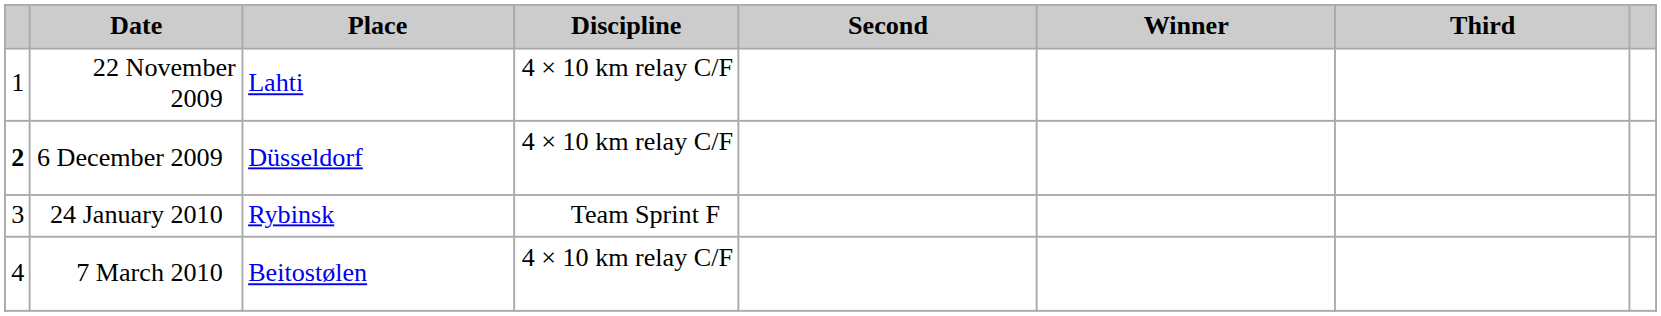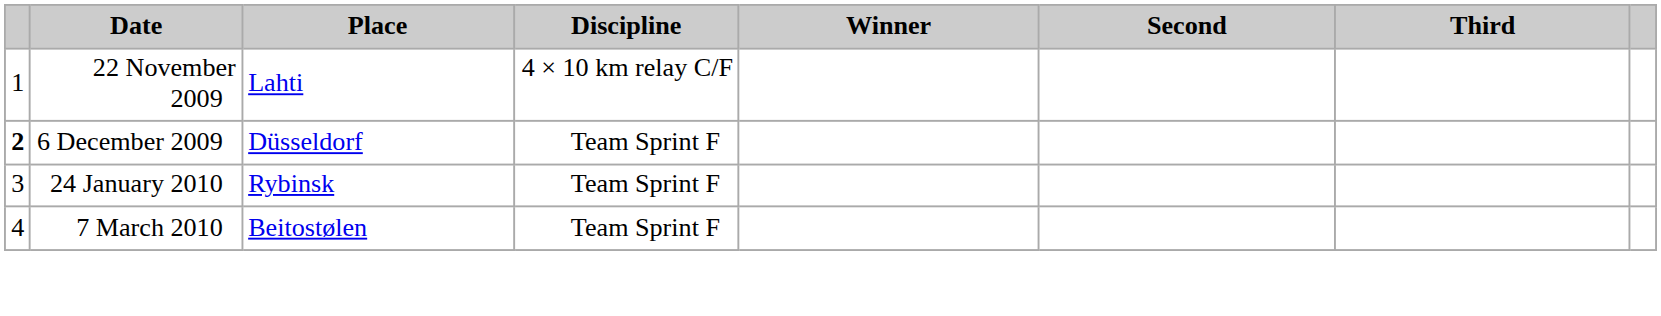 <table class="wikitable plainrowheaders" style="background:#fff; font-size:86%; line-height:16px; border:grey solid 1px; border-collapse:collapse;">
 <tr style="background:#ccc; text-align:center;">
 <th scope="col" style="background:#ccc; width=20 px;"></th>
 <th scope="col" style="background:#ccc; width:120px;">Date</th>
 <th scope="col" style="background:#ccc; width:160px;">Place</th>
 <th scope="col" style="background:#ccc; width:130px;">Discipline</th>
+<th scope="col" style="background:#ccc; width:185px;">Winner</th>
 <th scope="col" style="background:#ccc; width:185px;">Second</th>
-<th scope="col" style="background:#ccc; width:185px;">Winner</th>
 <th scope="col" style="background:#ccc; width:185px;">Third</th>
 <th scope="col" style="background:#ccc; width:10px;"></th>
 </tr>
 <tr>
 <td align=center>1</td>
 <td align=right>22 November 2009  </td>
 <td> <a href='#'>Lahti</a></td>
 <td align=right>4 × 10 km relay C/F  </td>
 <td></td>
 <td></td>
 <td></td>
 <td></td>
 </tr>
 <tr>
 <td align=center><strong>2</strong></td>
 <td align=right>6 December 2009  </td>
 <td> <a href='#'>Düsseldorf</a></td>
-<td align=right>4 × 10 km relay C/F  </td>
+<td align=right>Team Sprint F  </td>
 <td></td>
 <td></td>
 <td></td>
 <td></td>
 </tr>
 <tr>
 <td align=center>3</td>
 <td align=right>24 January 2010  </td>
 <td> <a href='#'>Rybinsk</a></td>
 <td align=right>Team Sprint F  </td>
 <td></td>
 <td></td>
 <td></td>
 <td></td>
 </tr>
 <tr>
 <td align=center>4</td>
 <td align=right>7 March 2010  </td>
 <td> <a href='#'>Beitostølen</a></td>
-<td align=right>4 × 10 km relay C/F  </td>
+<td align=right>Team Sprint F  </td>
 <td></td>
 <td></td>
 <td></td>
 <td></td>
 </tr>
 </table>
